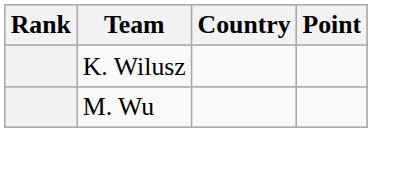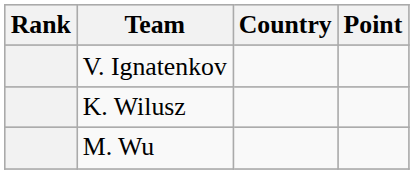 <table class="wikitable sortable">
 <tr>
 <th>Rank</th>
 <th>Team</th>
 <th>Country</th>
 <th>Point</th>
+</tr>
+<tr>
+<th></th>
+<td>V. Ignatenkov</td>
+<td></td>
+<td></td>
 </tr>
 <tr>
 <th></th>
 <td>K.  Wilusz</td>
 <td></td>
 <td></td>
 </tr>
 <tr>
 <th></th>
 <td>M. Wu</td>
 <td></td>
 <td></td>
 </tr>
 </table>
